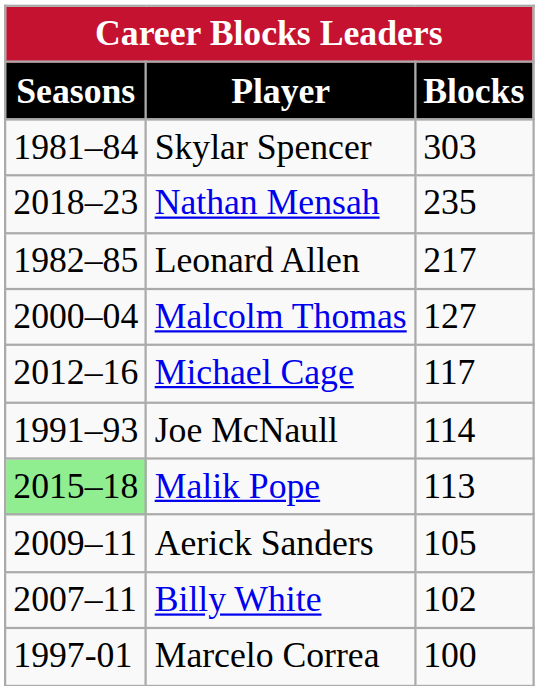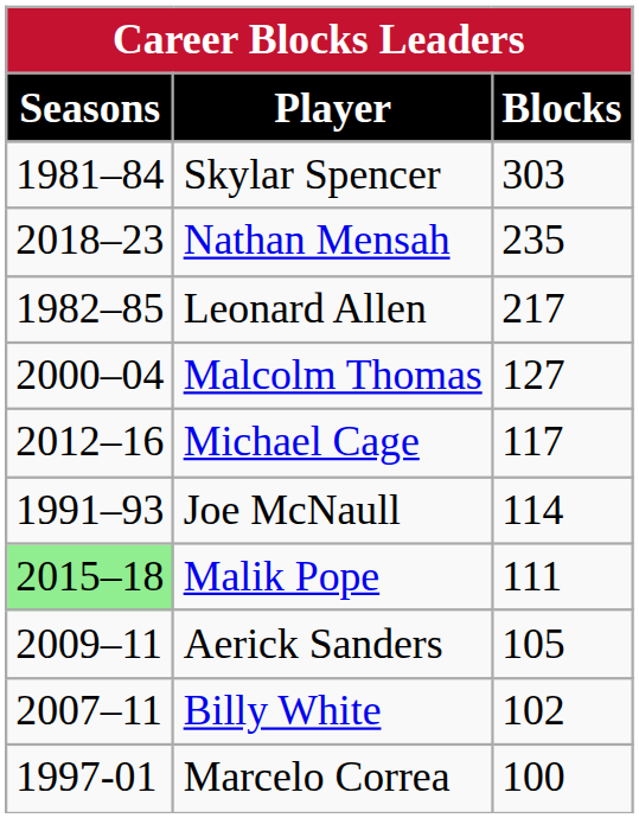 <table class="wikitable" style="float:left; margin-right:1em">
 <tr>
 <th style="background:#C41230; color:white;" colspan=6>Career Blocks Leaders</th>
 </tr>
 <tr>
 <th style="background:black; color:white;">Seasons</th>
 <th style="background:black; color:white;">Player</th>
 <th style="background:black; color:white;">Blocks</th>
 </tr>
 <tr>
 <td>1981–84</td>
 <td>Skylar Spencer</td>
 <td>303</td>
 </tr>
 <tr>
 <td>2018–23</td>
 <td><a href='#'>Nathan Mensah</a></td>
 <td>235</td>
 </tr>
 <tr>
 <td>1982–85</td>
 <td>Leonard Allen</td>
 <td>217</td>
 </tr>
 <tr>
 <td>2000–04</td>
 <td><a href='#'>Malcolm Thomas</a></td>
 <td>127</td>
 </tr>
 <tr>
 <td>2012–16</td>
 <td><a href='#'>Michael Cage</a></td>
 <td>117</td>
 </tr>
 <tr>
 <td>1991–93</td>
 <td>Joe McNaull</td>
 <td>114</td>
 </tr>
 <tr>
 <td style="background: lightgreen;">2015–18</td>
 <td><a href='#'>Malik Pope</a></td>
-<td>113</td>
+<td>111</td>
 </tr>
 <tr>
 <td>2009–11</td>
 <td>Aerick Sanders</td>
 <td>105</td>
 </tr>
 <tr>
 <td>2007–11</td>
 <td><a href='#'>Billy White</a></td>
 <td>102</td>
 </tr>
 <tr>
 <td>1997-01</td>
 <td>Marcelo Correa</td>
 <td>100</td>
 </tr>
 </table>
